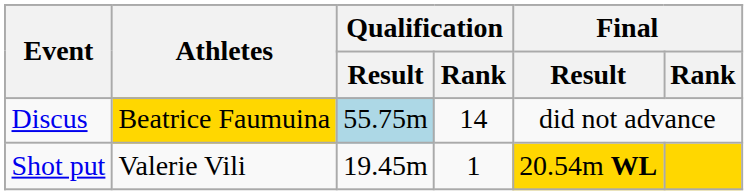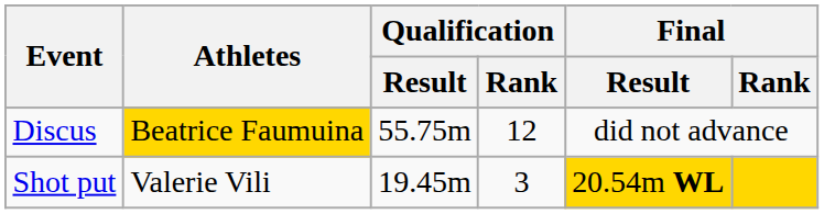 <table class="wikitable" border="1" style="font-size:90%">
 <tr>
 <th rowspan="2">Event</th>
 <th rowspan="2">Athletes</th>
 <th colspan="2">Qualification</th>
 <th colspan="2">Final</th>
 </tr>
 <tr>
 <th>Result</th>
 <th>Rank</th>
 <th>Result</th>
 <th>Rank</th>
 </tr>
 <tr>
 <td><a href='#'>Discus</a></td>
 <td style="background: gold;">Beatrice Faumuina</td>
-<td align=center style="background: lightblue;">55.75m</td>
-<td align=center>14</td>
+<td align=center>55.75m</td>
+<td align=center>12</td>
 <td align=center colspan=2>did not advance</td>
 </tr>
 <tr>
 <td><a href='#'>Shot put</a></td>
 <td>Valerie Vili</td>
 <td align=center>19.45m</td>
-<td align=center>1</td>
+<td align=center>3</td>
 <td align=center bgcolor="gold">20.54m <strong>WL</strong></td>
 <td align=center bgcolor="gold"></td>
 </tr>
 </table>
